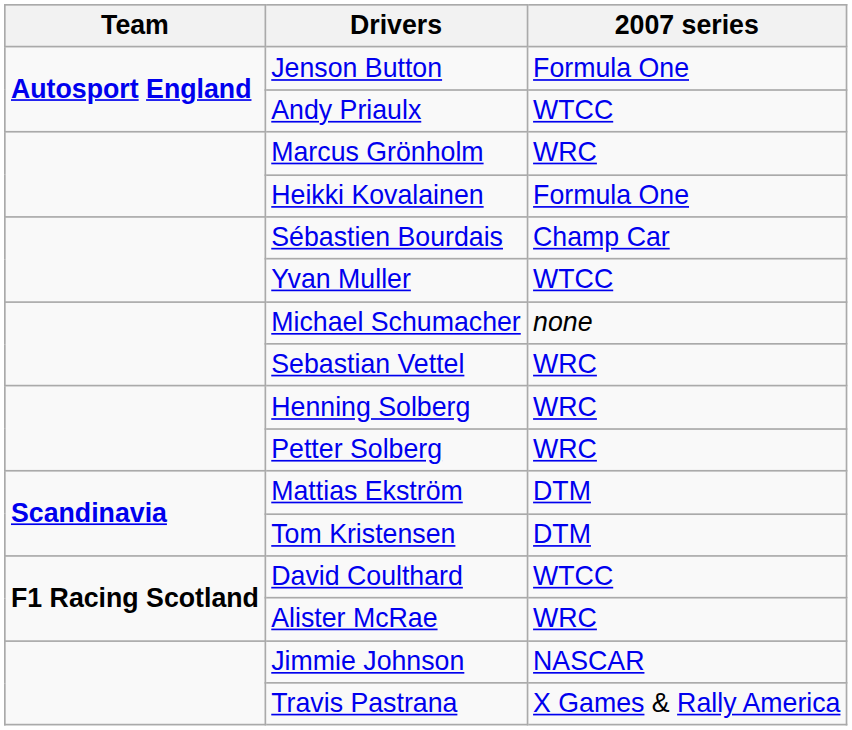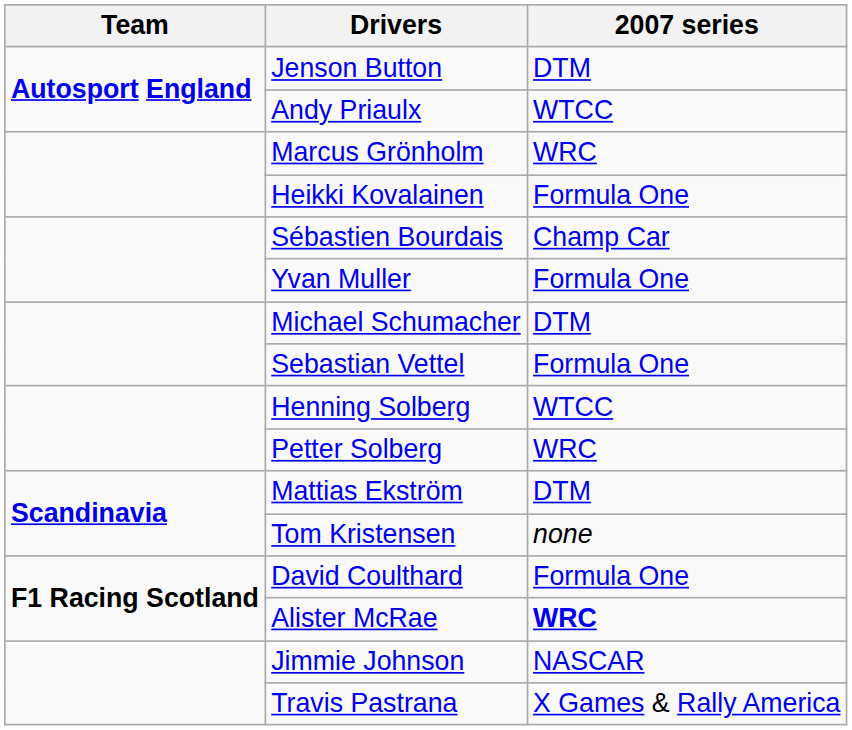 <table class="wikitable">
 <tr>
 <th>Team</th>
 <th>Drivers</th>
 <th>2007 series</th>
 </tr>
 <tr>
 <td rowspan=2><strong> <a href='#'>Autosport</a> <a href='#'>England</a></strong></td>
 <td><a href='#'>Jenson Button</a></td>
-<td><a href='#'>Formula One</a></td>
+<td><a href='#'>DTM</a></td>
 </tr>
 <tr>
 <td><a href='#'>Andy Priaulx</a></td>
 <td><a href='#'>WTCC</a></td>
 </tr>
 <tr>
 <td rowspan=2><strong></strong></td>
 <td><a href='#'>Marcus Grönholm</a></td>
 <td><a href='#'>WRC</a></td>
 </tr>
 <tr>
 <td><a href='#'>Heikki Kovalainen</a></td>
 <td><a href='#'>Formula One</a></td>
 </tr>
 <tr>
 <td rowspan=2><strong></strong></td>
 <td><a href='#'>Sébastien Bourdais</a></td>
 <td><a href='#'>Champ Car</a></td>
 </tr>
 <tr>
 <td><a href='#'>Yvan Muller</a></td>
-<td><a href='#'>WTCC</a></td>
+<td><a href='#'>Formula One</a></td>
 </tr>
 <tr>
 <td rowspan=2><strong></strong></td>
 <td><a href='#'>Michael Schumacher</a></td>
-<td><em>none</em></td>
+<td><a href='#'>DTM</a></td>
 </tr>
 <tr>
 <td><a href='#'>Sebastian Vettel</a></td>
-<td><a href='#'>WRC</a></td>
+<td><a href='#'>Formula One</a></td>
 </tr>
 <tr>
 <td rowspan=2><strong></strong></td>
 <td><a href='#'>Henning Solberg</a></td>
-<td><a href='#'>WRC</a></td>
+<td><a href='#'>WTCC</a></td>
 </tr>
 <tr>
 <td><a href='#'>Petter Solberg</a></td>
 <td><a href='#'>WRC</a></td>
 </tr>
 <tr>
 <td rowspan=2><strong> <a href='#'>Scandinavia</a></strong></td>
 <td><a href='#'>Mattias Ekström</a></td>
 <td><a href='#'>DTM</a></td>
 </tr>
 <tr>
 <td><a href='#'>Tom Kristensen</a></td>
-<td><a href='#'>DTM</a></td>
+<td><em>none</em></td>
 </tr>
 <tr>
 <td rowspan=2><strong> F1 Racing Scotland</strong></td>
 <td><a href='#'>David Coulthard</a></td>
-<td><a href='#'>WTCC</a></td>
+<td><a href='#'>Formula One</a></td>
 </tr>
 <tr>
 <td><a href='#'>Alister McRae</a></td>
-<td><a href='#'>WRC</a></td>
+<td><strong><a href='#'>WRC</a></strong></td>
 </tr>
 <tr>
 <td rowspan=2><strong></strong></td>
 <td><a href='#'>Jimmie Johnson</a></td>
 <td><a href='#'>NASCAR</a></td>
 </tr>
 <tr>
 <td><a href='#'>Travis Pastrana</a></td>
 <td><a href='#'>X Games</a> & <a href='#'>Rally America</a></td>
 </tr>
 </table>
